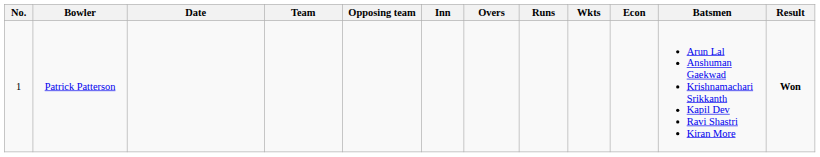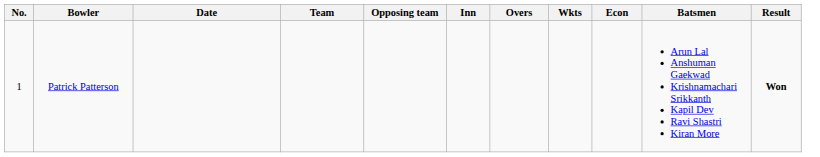 <table class="wikitable sortable" style="font-size: 100%">
 <tr align=center>
 <th scope="col" width="38">No.</th>
 <th scope="col" width="145">Bowler</th>
 <th scope="col" width="220">Date</th>
 <th scope="col" width="120">Team</th>
 <th scope="col" width="120">Opposing team</th>
 <th scope="col" width="60">Inn</th>
 <th scope="col" width="82">Overs</th>
-<th scope="col" width="70">Runs</th>
 <th scope="col" width="60">Wkts</th>
 <th scope="col" width="70">Econ</th>
 <th scope="col" width="160" class="unsortable">Batsmen</th>
 <th scope="col" width="70">Result</th>
 </tr>
 <tr align=center>
 <td scope="row">1</td>
 <td><a href='#'>Patrick Patterson</a></td>
 <td></td>
 <td></td>
 <td></td>
 <td></td>
 <td></td>
 <td></td>
 <td></td>
-<td></td>
 <td align=left><br><ul><li><a href='#'>Arun Lal</a></li><li><a href='#'>Anshuman Gaekwad</a></li><li><a href='#'>Krishnamachari Srikkanth</a></li><li><a href='#'>Kapil Dev</a></li><li><a href='#'>Ravi Shastri</a></li><li><a href='#'>Kiran More</a></li></ul></td>
 <td><strong>Won</strong></td>
 </tr>
 </table>
